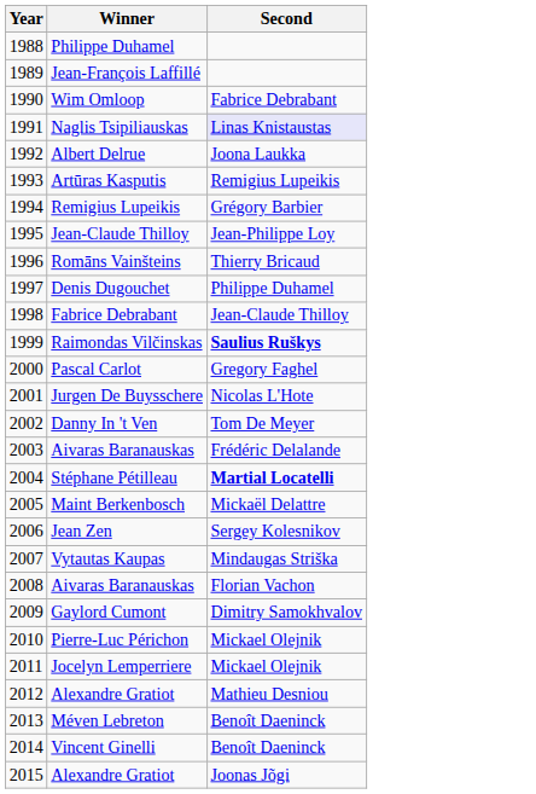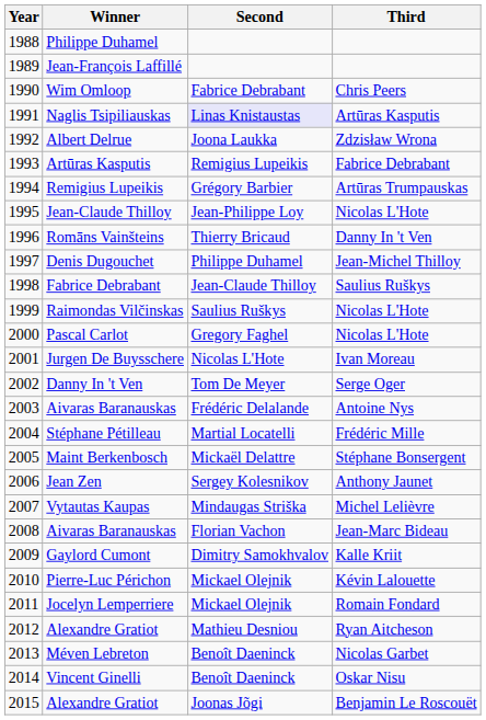 <table class=wikitable>
 <tr>
 <th>Year</th>
 <th>Winner</th>
 <th>Second</th>
+<th>Third</th>
 </tr>
 <tr>
 <td>1988</td>
 <td> <a href='#'>Philippe Duhamel</a></td>
+<td></td>
 <td></td>
 </tr>
 <tr>
 <td>1989</td>
 <td> <a href='#'>Jean-François Laffillé</a></td>
 <td></td>
+<td></td>
 </tr>
 <tr>
 <td>1990</td>
 <td> <a href='#'>Wim Omloop</a></td>
 <td> <a href='#'>Fabrice Debrabant</a></td>
+<td> <a href='#'>Chris Peers</a></td>
 </tr>
 <tr>
 <td>1991</td>
 <td> <a href='#'>Naglis Tsipiliauskas</a></td>
 <td style="background: lavender;"> <a href='#'>Linas Knistaustas</a></td>
+<td> <a href='#'>Artūras Kasputis</a></td>
 </tr>
 <tr>
 <td>1992</td>
 <td> <a href='#'>Albert Delrue</a></td>
 <td> <a href='#'>Joona Laukka</a></td>
+<td> <a href='#'>Zdzisław Wrona</a></td>
 </tr>
 <tr>
 <td>1993</td>
 <td> <a href='#'>Artūras Kasputis</a></td>
 <td> <a href='#'>Remigius Lupeikis</a></td>
+<td> <a href='#'>Fabrice Debrabant</a></td>
 </tr>
 <tr>
 <td>1994</td>
 <td> <a href='#'>Remigius Lupeikis</a></td>
 <td> <a href='#'>Grégory Barbier</a></td>
+<td> <a href='#'>Artūras Trumpauskas</a></td>
 </tr>
 <tr>
 <td>1995</td>
 <td> <a href='#'>Jean-Claude Thilloy</a></td>
 <td> <a href='#'>Jean-Philippe Loy</a></td>
+<td> <a href='#'>Nicolas L'Hote</a></td>
 </tr>
 <tr>
 <td>1996</td>
 <td> <a href='#'>Romāns Vainšteins</a></td>
 <td> <a href='#'>Thierry Bricaud</a></td>
+<td> <a href='#'>Danny In 't Ven</a></td>
 </tr>
 <tr>
 <td>1997</td>
 <td> <a href='#'>Denis Dugouchet</a></td>
 <td> <a href='#'>Philippe Duhamel</a></td>
+<td> <a href='#'>Jean-Michel Thilloy</a></td>
 </tr>
 <tr>
 <td>1998</td>
 <td> <a href='#'>Fabrice Debrabant</a></td>
 <td> <a href='#'>Jean-Claude Thilloy</a></td>
+<td> <a href='#'>Saulius Ruškys</a></td>
 </tr>
 <tr>
 <td>1999</td>
 <td> <a href='#'>Raimondas Vilčinskas</a></td>
-<td><strong> <a href='#'>Saulius Ruškys</a></strong></td>
+<td> <a href='#'>Saulius Ruškys</a></td>
+<td> <a href='#'>Nicolas L'Hote</a></td>
 </tr>
 <tr>
 <td>2000</td>
 <td> <a href='#'>Pascal Carlot</a></td>
 <td> <a href='#'>Gregory Faghel</a></td>
+<td> <a href='#'>Nicolas L'Hote</a></td>
 </tr>
 <tr>
 <td>2001</td>
 <td> <a href='#'>Jurgen De Buysschere</a></td>
 <td> <a href='#'>Nicolas L'Hote</a></td>
+<td> <a href='#'>Ivan Moreau</a></td>
 </tr>
 <tr>
 <td>2002</td>
 <td> <a href='#'>Danny In 't Ven</a></td>
 <td> <a href='#'>Tom De Meyer</a></td>
+<td> <a href='#'>Serge Oger</a></td>
 </tr>
 <tr>
 <td>2003</td>
 <td> <a href='#'>Aivaras Baranauskas</a></td>
 <td> <a href='#'>Frédéric Delalande</a></td>
+<td> <a href='#'>Antoine Nys</a></td>
 </tr>
 <tr>
 <td>2004</td>
 <td> <a href='#'>Stéphane Pétilleau</a></td>
-<td><strong> <a href='#'>Martial Locatelli</a></strong></td>
+<td> <a href='#'>Martial Locatelli</a></td>
+<td> <a href='#'>Frédéric Mille</a></td>
 </tr>
 <tr>
 <td>2005</td>
 <td> <a href='#'>Maint Berkenbosch</a></td>
 <td> <a href='#'>Mickaël Delattre</a></td>
+<td> <a href='#'>Stéphane Bonsergent</a></td>
 </tr>
 <tr>
 <td>2006</td>
 <td> <a href='#'>Jean Zen</a></td>
 <td> <a href='#'>Sergey Kolesnikov</a></td>
+<td> <a href='#'>Anthony Jaunet</a></td>
 </tr>
 <tr>
 <td>2007</td>
 <td> <a href='#'>Vytautas Kaupas</a></td>
 <td> <a href='#'>Mindaugas Striška</a></td>
+<td> <a href='#'>Michel Lelièvre</a></td>
 </tr>
 <tr>
 <td>2008</td>
 <td> <a href='#'>Aivaras Baranauskas</a></td>
 <td> <a href='#'>Florian Vachon</a></td>
+<td> <a href='#'>Jean-Marc Bideau</a></td>
 </tr>
 <tr>
 <td>2009</td>
 <td> <a href='#'>Gaylord Cumont</a></td>
 <td> <a href='#'>Dimitry Samokhvalov</a></td>
+<td> <a href='#'>Kalle Kriit</a></td>
 </tr>
 <tr>
 <td>2010</td>
 <td> <a href='#'>Pierre-Luc Périchon</a></td>
 <td> <a href='#'>Mickael Olejnik</a></td>
+<td> <a href='#'>Kévin Lalouette</a></td>
 </tr>
 <tr>
 <td>2011</td>
 <td> <a href='#'>Jocelyn Lemperriere</a></td>
 <td> <a href='#'>Mickael Olejnik</a></td>
+<td> <a href='#'>Romain Fondard</a></td>
 </tr>
 <tr>
 <td>2012</td>
 <td> <a href='#'>Alexandre Gratiot</a></td>
 <td> <a href='#'>Mathieu Desniou</a></td>
+<td> <a href='#'>Ryan Aitcheson</a></td>
 </tr>
 <tr>
 <td>2013</td>
 <td> <a href='#'>Méven Lebreton</a></td>
 <td> <a href='#'>Benoît Daeninck</a></td>
+<td> <a href='#'>Nicolas Garbet</a></td>
 </tr>
 <tr>
 <td>2014</td>
 <td> <a href='#'>Vincent Ginelli</a></td>
 <td> <a href='#'>Benoît Daeninck</a></td>
+<td> <a href='#'>Oskar Nisu</a></td>
 </tr>
 <tr>
 <td>2015</td>
 <td> <a href='#'>Alexandre Gratiot</a></td>
 <td> <a href='#'>Joonas Jõgi</a></td>
+<td> <a href='#'>Benjamin Le Roscouët</a></td>
 </tr>
 </table>
